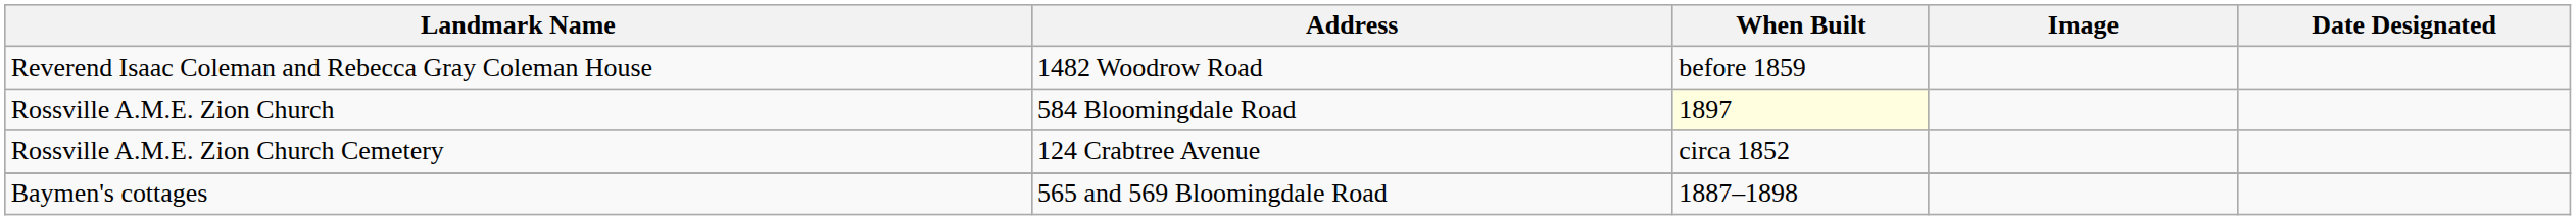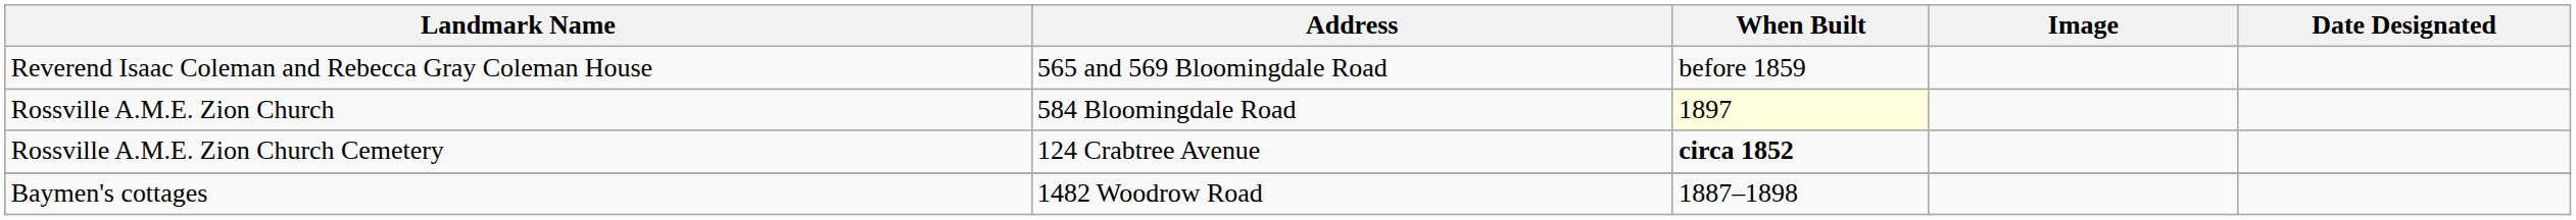 <table class="wikitable sortable" style="width:98%">
 <tr>
 <th width = 40%><strong>Landmark Name</strong></th>
 <th width = 25%><strong>Address</strong></th>
 <th width = 10%><strong>When Built</strong></th>
 <th width = 12% class="unsortable"><strong>Image</strong></th>
 <th><strong>Date Designated</strong></th>
 </tr>
 <tr>
 <td>Reverend Isaac Coleman and Rebecca Gray Coleman House</td>
-<td>1482 Woodrow Road</td>
+<td>565 and 569 Bloomingdale Road</td>
 <td>before 1859</td>
 <td></td>
 <td></td>
 </tr>
 <tr>
 <td>Rossville A.M.E. Zion Church</td>
 <td>584 Bloomingdale Road</td>
 <td style="background: lightyellow;">1897</td>
 <td></td>
 <td></td>
 </tr>
 <tr>
 <td>Rossville A.M.E. Zion Church Cemetery</td>
 <td>124 Crabtree Avenue</td>
-<td>circa 1852</td>
+<td><strong>circa 1852</strong></td>
 <td></td>
 <td></td>
 </tr>
 <tr>
 </tr>
 <tr>
 <td>Baymen's cottages</td>
-<td>565 and 569 Bloomingdale Road</td>
+<td>1482 Woodrow Road</td>
 <td>1887–1898</td>
 <td></td>
 <td></td>
 </tr>
 </table>
